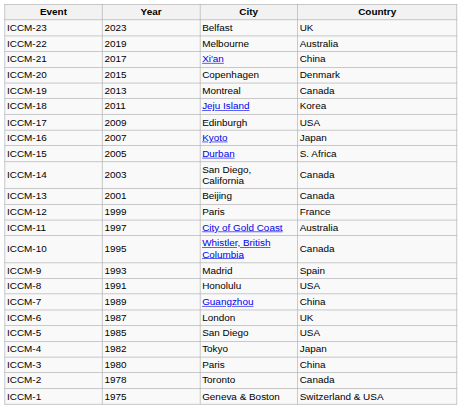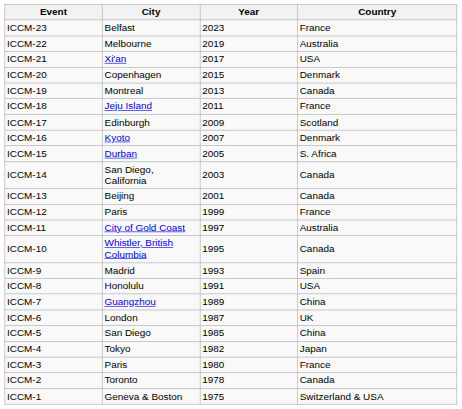 <table class="wikitable sortable" style="margin: 1ex auto 1ex auto">
 <tr>
 <th style="width:150px">Event</th>
+<th style="width:150px">City</th>
 <th style="width:150px">Year</th>
-<th style="width:150px">City</th>
 <th style="width:250px">Country</th>
 </tr>
 <tr>
 <td>ICCM-23</td>
+<td>Belfast</td>
 <td>2023</td>
-<td>Belfast</td>
-<td>UK</td>
+<td>France</td>
 </tr>
 <tr>
 <td>ICCM-22</td>
+<td>Melbourne</td>
 <td>2019</td>
-<td>Melbourne</td>
 <td>Australia</td>
 </tr>
 <tr>
 <td>ICCM-21</td>
+<td><a href='#'>Xi'an</a></td>
 <td>2017</td>
-<td><a href='#'>Xi'an</a></td>
-<td>China</td>
+<td>USA</td>
 </tr>
 <tr>
 <td>ICCM-20</td>
+<td>Copenhagen</td>
 <td>2015</td>
-<td>Copenhagen</td>
 <td>Denmark</td>
 </tr>
 <tr>
 <td>ICCM-19</td>
+<td>Montreal</td>
 <td>2013</td>
-<td>Montreal</td>
 <td>Canada</td>
 </tr>
 <tr>
 <td>ICCM-18</td>
+<td><a href='#'>Jeju Island</a></td>
 <td>2011</td>
-<td><a href='#'>Jeju Island</a></td>
-<td>Korea</td>
+<td>France</td>
 </tr>
 <tr>
 <td>ICCM-17</td>
+<td>Edinburgh</td>
 <td>2009</td>
-<td>Edinburgh</td>
-<td>USA</td>
+<td>Scotland</td>
 </tr>
 <tr>
 <td>ICCM-16</td>
+<td><a href='#'>Kyoto</a></td>
 <td>2007</td>
-<td><a href='#'>Kyoto</a></td>
-<td>Japan</td>
+<td>Denmark</td>
 </tr>
 <tr>
 <td>ICCM-15</td>
+<td><a href='#'>Durban</a></td>
 <td>2005</td>
-<td><a href='#'>Durban</a></td>
 <td>S. Africa</td>
 </tr>
 <tr>
 <td>ICCM-14</td>
+<td>San Diego, California</td>
 <td>2003</td>
-<td>San Diego, California</td>
 <td>Canada</td>
 </tr>
 <tr>
 <td>ICCM-13</td>
+<td>Beijing</td>
 <td>2001</td>
-<td>Beijing</td>
 <td>Canada</td>
 </tr>
 <tr>
 <td>ICCM-12</td>
+<td>Paris</td>
 <td>1999</td>
-<td>Paris</td>
 <td>France</td>
 </tr>
 <tr>
 <td>ICCM-11</td>
+<td><a href='#'>City of Gold Coast</a></td>
 <td>1997</td>
-<td><a href='#'>City of Gold Coast</a></td>
 <td>Australia</td>
 </tr>
 <tr>
 <td>ICCM-10</td>
+<td><a href='#'>Whistler, British Columbia</a></td>
 <td>1995</td>
-<td><a href='#'>Whistler, British Columbia</a></td>
 <td>Canada</td>
 </tr>
 <tr>
 <td>ICCM-9</td>
+<td>Madrid</td>
 <td>1993</td>
-<td>Madrid</td>
 <td>Spain</td>
 </tr>
 <tr>
 <td>ICCM-8</td>
+<td>Honolulu</td>
 <td>1991</td>
-<td>Honolulu</td>
 <td>USA</td>
 </tr>
 <tr>
 <td>ICCM-7</td>
+<td><a href='#'>Guangzhou</a></td>
 <td>1989</td>
-<td><a href='#'>Guangzhou</a></td>
 <td>China</td>
 </tr>
 <tr>
 <td>ICCM-6</td>
+<td>London</td>
 <td>1987</td>
-<td>London</td>
 <td>UK</td>
 </tr>
 <tr>
 <td>ICCM-5</td>
+<td>San Diego</td>
 <td>1985</td>
-<td>San Diego</td>
-<td>USA</td>
+<td>China</td>
 </tr>
 <tr>
 <td>ICCM-4</td>
+<td>Tokyo</td>
 <td>1982</td>
-<td>Tokyo</td>
 <td>Japan</td>
 </tr>
 <tr>
 <td>ICCM-3</td>
+<td>Paris</td>
 <td>1980</td>
-<td>Paris</td>
-<td>China</td>
+<td>France</td>
 </tr>
 <tr>
 <td>ICCM-2</td>
+<td>Toronto</td>
 <td>1978</td>
-<td>Toronto</td>
 <td>Canada</td>
 </tr>
 <tr>
 <td>ICCM-1</td>
+<td>Geneva & Boston</td>
 <td>1975</td>
-<td>Geneva & Boston</td>
 <td>Switzerland & USA</td>
 </tr>
 </table>
